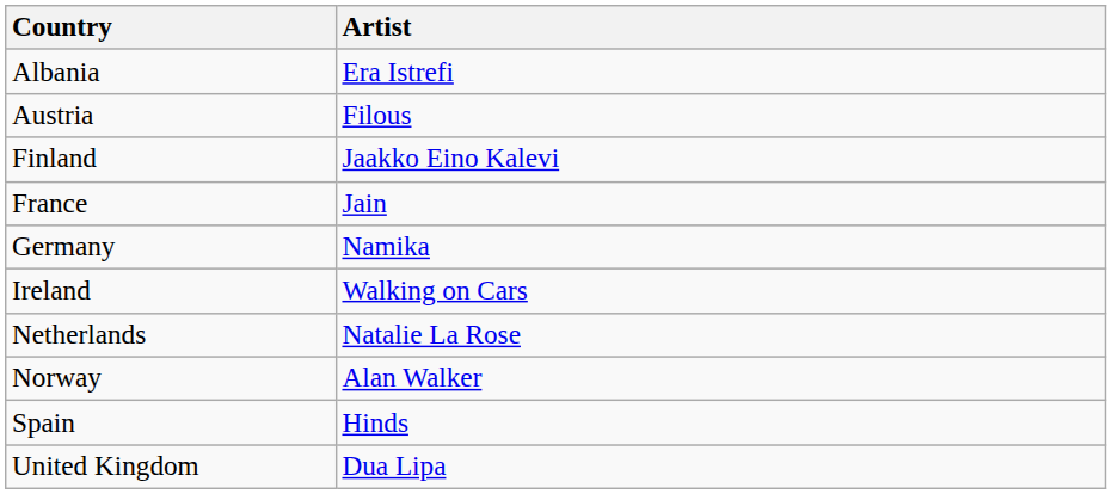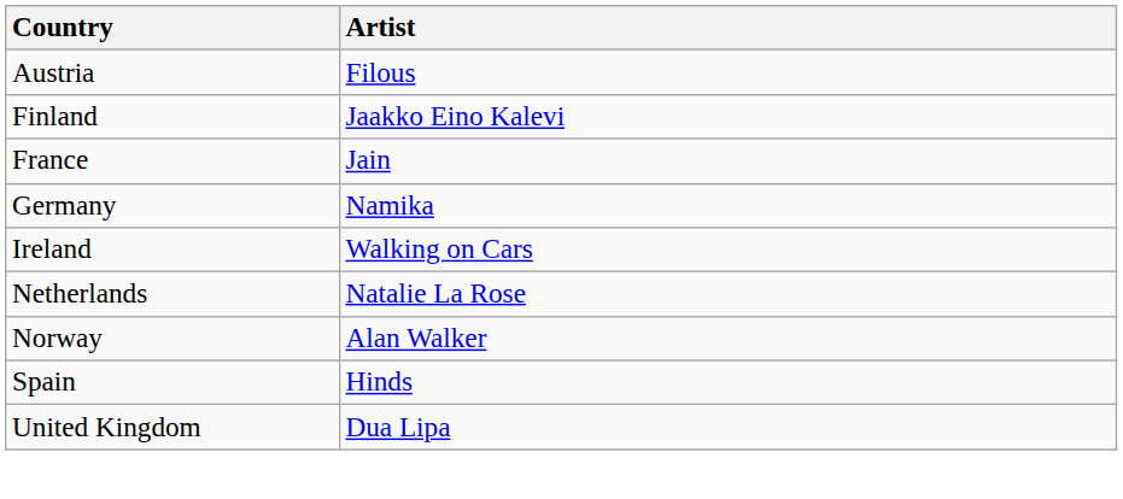 <table class="wikitable" style="width:72%;">
 <tr>
 <th style="width:15%; text-align:left;">Country</th>
 <th style="width:35%; text-align:left;">Artist</th>
-</tr>
-<tr>
-<td>Albania</td>
-<td><a href='#'>Era Istrefi</a></td>
 </tr>
 <tr>
 <td>Austria</td>
 <td><a href='#'>Filous</a></td>
 </tr>
 <tr>
 <td>Finland</td>
 <td><a href='#'>Jaakko Eino Kalevi</a></td>
 </tr>
 <tr>
 <td>France</td>
 <td><a href='#'>Jain</a></td>
 </tr>
 <tr>
 <td>Germany</td>
 <td><a href='#'>Namika</a></td>
 </tr>
 <tr>
 <td>Ireland</td>
 <td><a href='#'>Walking on Cars</a></td>
 </tr>
 <tr>
 <td>Netherlands</td>
 <td><a href='#'>Natalie La Rose</a></td>
 </tr>
 <tr>
 <td>Norway</td>
 <td><a href='#'>Alan Walker</a></td>
 </tr>
 <tr>
 <td>Spain</td>
 <td><a href='#'>Hinds</a></td>
 </tr>
 <tr>
 <td>United Kingdom</td>
 <td><a href='#'>Dua Lipa</a></td>
 </tr>
 </table>
